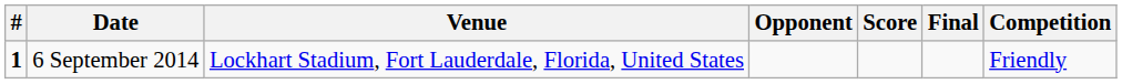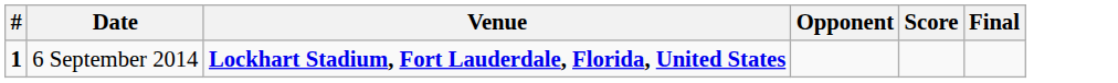 <table class="wikitable collapsible">
 <tr>
 <th>#</th>
 <th>Date</th>
 <th>Venue</th>
 <th>Opponent</th>
 <th>Score</th>
 <th>Final</th>
-<th>Competition</th>
 </tr>
 <tr>
 <td><strong>1</strong></td>
 <td>6 September 2014</td>
-<td><a href='#'>Lockhart Stadium</a>, <a href='#'>Fort Lauderdale</a>, <a href='#'>Florida</a>, <a href='#'>United States</a></td>
+<td><strong><a href='#'>Lockhart Stadium</a>, <a href='#'>Fort Lauderdale</a>, <a href='#'>Florida</a>, <a href='#'>United States</a></strong></td>
 <td></td>
 <td></td>
 <td></td>
-<td><a href='#'>Friendly</a></td>
 </tr>
 </table>
